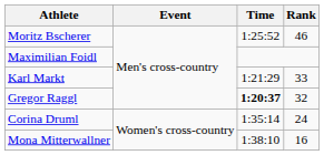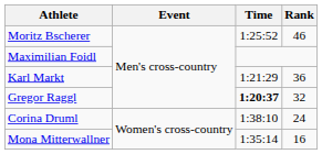 <table class="wikitable" style="font-size:90%">
 <tr>
 <th>Athlete</th>
 <th>Event</th>
 <th>Time</th>
 <th>Rank</th>
 </tr>
 <tr align=center>
 <td align=left><a href='#'>Moritz Bscherer</a></td>
 <td align=left rowspan=4>Men's cross-country</td>
 <td>1:25:52</td>
 <td>46</td>
 </tr>
 <tr align=center>
 <td align=left><a href='#'>Maximilian Foidl</a></td>
 <td colspan=2></td>
 </tr>
 <tr align=center>
 <td align=left><a href='#'>Karl Markt</a></td>
 <td>1:21:29</td>
-<td>33</td>
+<td>36</td>
 </tr>
 <tr align=center>
 <td align=left><a href='#'>Gregor Raggl</a></td>
 <td><strong>1:20:37</strong></td>
 <td>32</td>
 </tr>
 <tr align=center>
 <td align=left><a href='#'>Corina Druml</a></td>
 <td align=left rowspan=2>Women's cross-country</td>
-<td>1:35:14</td>
+<td>1:38:10</td>
 <td>24</td>
 </tr>
 <tr align=center>
 <td align=left><a href='#'>Mona Mitterwallner</a></td>
-<td>1:38:10</td>
+<td>1:35:14</td>
 <td>16</td>
 </tr>
 </table>
